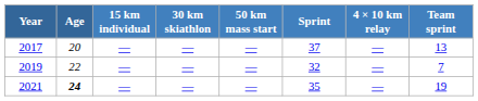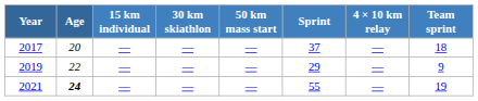 <table class="wikitable" style="font-size:95%; text-align:center; border:grey solid 1px; border-collapse:collapse; background:#ffffff;">
 <tr>
 <th style="background-color:#369; color:white; width:60px;"> Year </th>
 <th style="background-color:#369; color:white; width:40px;"> Age </th>
 <th style="background-color:#4180be; color:white; width:75px;"> 15 km <br> individual </th>
 <th style="background-color:#4180be; color:white; width:75px;"> 30 km <br> skiathlon </th>
 <th style="background-color:#4180be; color:white; width:75px;"> 50 km <br> mass start </th>
 <th style="background-color:#4180be; color:white; width:75px;"> Sprint </th>
 <th style="background-color:#4180be; color:white; width:75px;"> 4 × 10 km <br> relay </th>
 <th style="background-color:#4180be; color:white; width:75px;"> Team <br> sprint </th>
 </tr>
 <tr>
 <td><a href='#'>2017</a></td>
 <td><em>20</em></td>
 <td><a href='#'>—</a></td>
 <td><a href='#'>—</a></td>
 <td><a href='#'>—</a></td>
 <td><a href='#'>37</a></td>
 <td><a href='#'>—</a></td>
-<td><a href='#'>13</a></td>
+<td><a href='#'>18</a></td>
 </tr>
 <tr>
 <td><a href='#'>2019</a></td>
 <td><em>22</em></td>
 <td><a href='#'>—</a></td>
 <td><a href='#'>—</a></td>
 <td><a href='#'>—</a></td>
-<td><a href='#'>32</a></td>
+<td><a href='#'>29</a></td>
 <td><a href='#'>—</a></td>
-<td><a href='#'>7</a></td>
+<td><a href='#'>9</a></td>
 </tr>
 <tr>
 <td><a href='#'>2021</a></td>
 <td><strong><em>24</em></strong></td>
 <td><a href='#'>—</a></td>
 <td><a href='#'>—</a></td>
 <td><a href='#'>—</a></td>
-<td><a href='#'>35</a></td>
+<td><a href='#'>55</a></td>
 <td><a href='#'>—</a></td>
 <td><a href='#'>19</a></td>
 </tr>
 </table>
